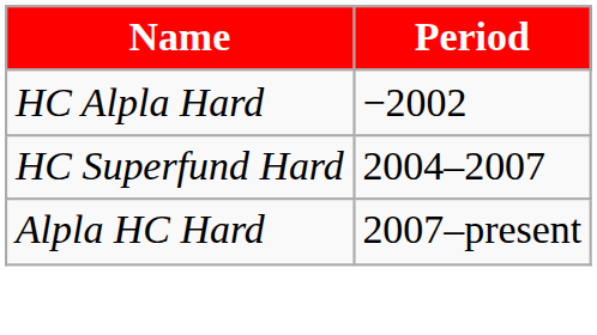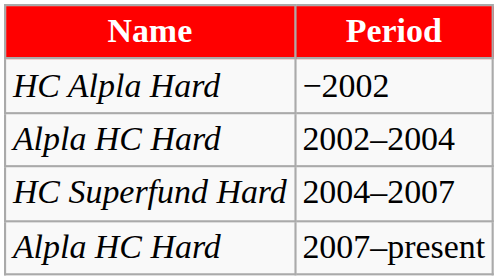 <table class="wikitable" style="text-align: left">
 <tr>
 <th style="color:#FFFFFF; background:#FF0000">Name</th>
 <th style="color:#FFFFFF; background:#FF0000">Period</th>
 </tr>
 <tr>
 <td align=left><em>HC Alpla Hard</em></td>
 <td>−2002</td>
 </tr>
 <tr>
+<td align=left><em>Alpla HC Hard</em></td>
+<td>2002–2004</td>
+</tr>
+<tr>
 <td align=left><em>HC Superfund Hard</em></td>
 <td>2004–2007</td>
 </tr>
 <tr>
 <td align=left><em>	Alpla HC Hard</em></td>
 <td>2007–present</td>
 </tr>
 </table>
